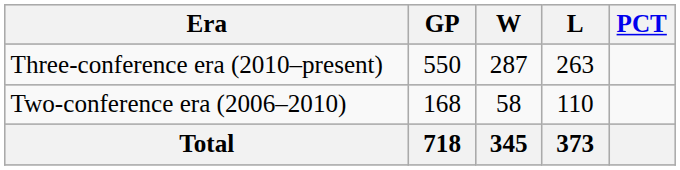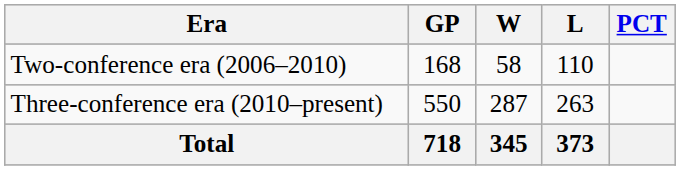 <table class=wikitable style="text-align:center;">
 <tr>
 <th width=250px>Era</th>
 <th width=35px>GP</th>
 <th width=35px>W</th>
 <th width=35px>L</th>
 <th width=35px><a href='#'>PCT</a></th>
 </tr>
 <tr>
+<td align=left>Two-conference era (2006–2010)</td>
+<td>168</td>
+<td>58</td>
+<td>110</td>
+<td></td>
+</tr>
+<tr>
 <td align=left>Three-conference era (2010–present)</td>
 <td>550</td>
 <td>287</td>
 <td>263</td>
-<td></td>
-</tr>
-<tr>
-<td align=left>Two-conference era (2006–2010)</td>
-<td>168</td>
-<td>58</td>
-<td>110</td>
 <td></td>
 </tr>
 <tr>
 <th>Total</th>
 <th>718</th>
 <th>345</th>
 <th>373</th>
 <th></th>
 </tr>
 </table>
